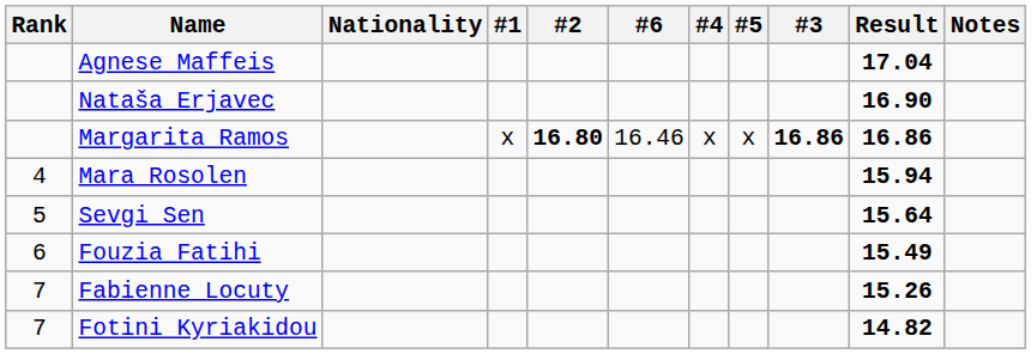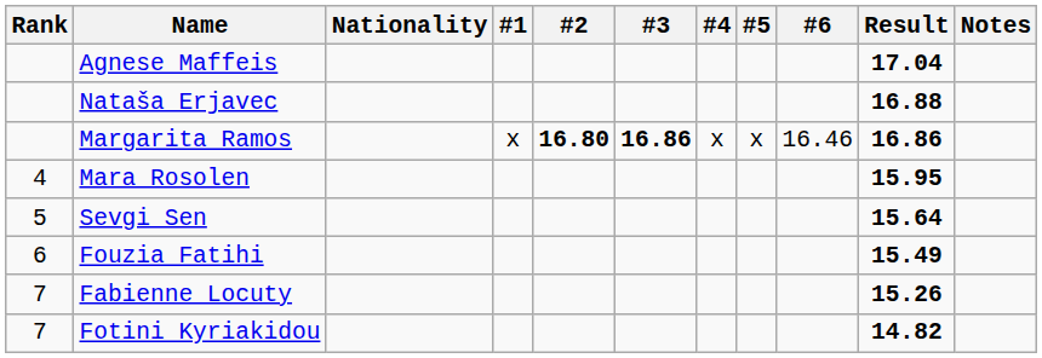 <table class="wikitable sortable" style="text-align:center">
 <tr>
 <th>Rank</th>
 <th>Name</th>
 <th>Nationality</th>
 <th>#1</th>
 <th>#2</th>
-<th>#6</th>
+<th>#3</th>
 <th>#4</th>
 <th>#5</th>
-<th>#3</th>
+<th>#6</th>
 <th>Result</th>
 <th>Notes</th>
 </tr>
 <tr>
 <td></td>
 <td align=left><a href='#'>Agnese Maffeis</a></td>
 <td align=left></td>
 <td></td>
 <td></td>
 <td></td>
 <td></td>
 <td></td>
 <td></td>
 <td><strong>17.04</strong></td>
 <td></td>
 </tr>
 <tr>
 <td></td>
 <td align=left><a href='#'>Nataša Erjavec</a></td>
 <td align=left></td>
 <td></td>
 <td></td>
 <td></td>
 <td></td>
 <td></td>
 <td></td>
-<td><strong>16.90</strong></td>
+<td><strong>16.88</strong></td>
 <td></td>
 </tr>
 <tr>
 <td></td>
 <td align=left><a href='#'>Margarita Ramos</a></td>
 <td align=left></td>
 <td>x</td>
 <td><strong>16.80</strong></td>
-<td>16.46</td>
+<td><strong>16.86</strong></td>
 <td>x</td>
 <td>x</td>
-<td><strong>16.86</strong></td>
+<td>16.46</td>
 <td><strong>16.86</strong></td>
 <td></td>
 </tr>
 <tr>
 <td>4</td>
 <td align=left><a href='#'>Mara Rosolen</a></td>
 <td align=left></td>
 <td></td>
 <td></td>
 <td></td>
 <td></td>
 <td></td>
 <td></td>
-<td><strong>15.94</strong></td>
+<td><strong>15.95</strong></td>
 <td></td>
 </tr>
 <tr>
 <td>5</td>
 <td align=left><a href='#'>Sevgi Sen</a></td>
 <td align=left></td>
 <td></td>
 <td></td>
 <td></td>
 <td></td>
 <td></td>
 <td></td>
 <td><strong>15.64</strong></td>
 <td></td>
 </tr>
 <tr>
 <td>6</td>
 <td align=left><a href='#'>Fouzia Fatihi</a></td>
 <td align=left></td>
 <td></td>
 <td></td>
 <td></td>
 <td></td>
 <td></td>
 <td></td>
 <td><strong>15.49</strong></td>
 <td></td>
 </tr>
 <tr>
 <td>7</td>
 <td align=left><a href='#'>Fabienne Locuty</a></td>
 <td align=left></td>
 <td></td>
 <td></td>
 <td></td>
 <td></td>
 <td></td>
 <td></td>
 <td><strong>15.26</strong></td>
 <td></td>
 </tr>
 <tr>
 <td>7</td>
 <td align=left><a href='#'>Fotini Kyriakidou</a></td>
 <td align=left></td>
 <td></td>
 <td></td>
 <td></td>
 <td></td>
 <td></td>
 <td></td>
 <td><strong>14.82</strong></td>
 <td></td>
 </tr>
 </table>
